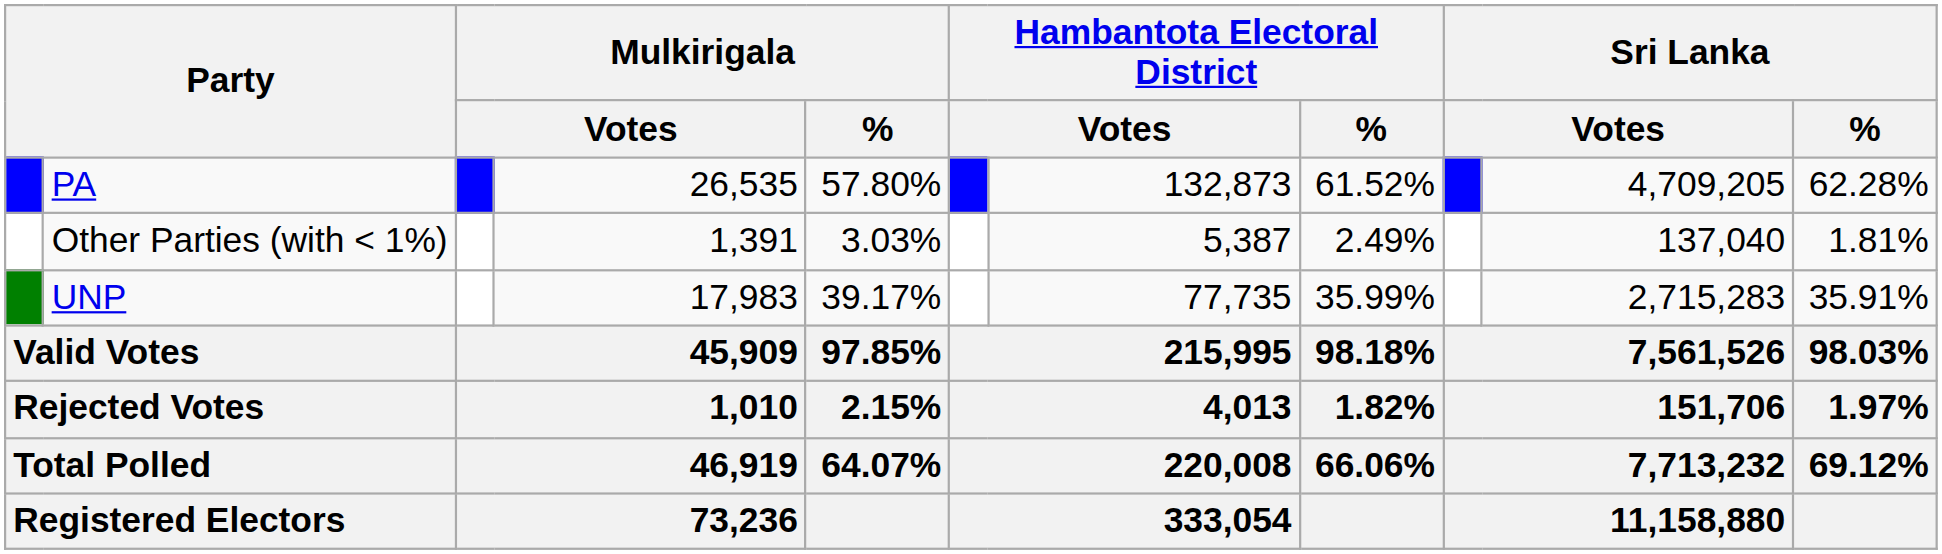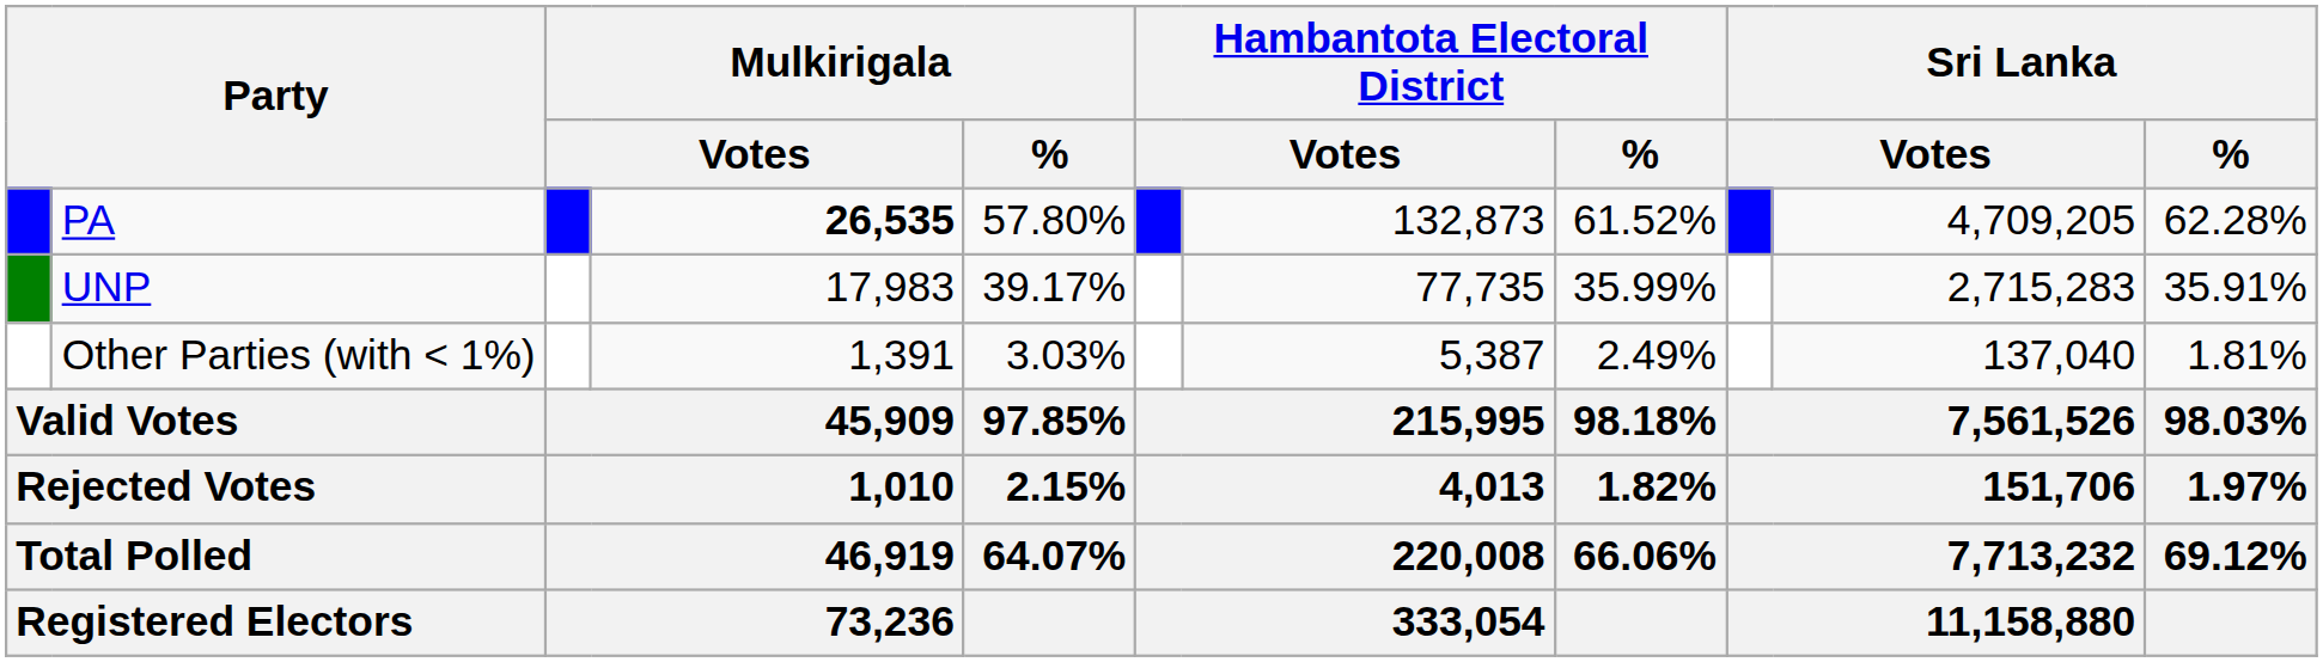 <table class="wikitable">
 <tr>
 <th colspan="2" width="144px"rowspan="2">Party</th>
 <th colspan="3" width="216px">Mulkirigala</th>
 <th colspan="3" width="216px"><a href='#'>Hambantota Electoral District</a></th>
 <th colspan="3" width="216px">Sri Lanka</th>
 </tr>
 <tr>
 <th colspan="2" width="144px">Votes</th>
 <th>%</th>
 <th colspan="2" width="144px">Votes</th>
 <th>%</th>
 <th colspan="2" width="144px">Votes</th>
 <th>%</th>
 </tr>
 <tr>
 <td style="background-color:blue;" width="10px"></td>
 <td style="text-align:left;"><a href='#'>PA</a></td>
 <td style="background-color:blue;" width="10px"></td>
-<td style="text-align:right;">26,535</td>
+<td style="text-align:right;"><strong>26,535</strong></td>
 <td style="text-align:right;">57.80%</td>
 <td style="background-color:blue;" width="10px"></td>
 <td style="text-align:right;">132,873</td>
 <td style="text-align:right;">61.52%</td>
 <td style="background-color:blue;" width="10px"></td>
 <td style="text-align:right;">4,709,205</td>
 <td style="text-align:right;">62.28%</td>
+</tr>
+<tr>
+<td style="background-color:green;" width="10px"></td>
+<td style="text-align:left;"><a href='#'>UNP</a></td>
+<td style="background-color:white;" width="10px"></td>
+<td style="text-align:right;">17,983</td>
+<td style="text-align:right;">39.17%</td>
+<td style="background-color:white;" width="10px"></td>
+<td style="text-align:right;">77,735</td>
+<td style="text-align:right;">35.99%</td>
+<td style="background-color:white;" width="10px"></td>
+<td style="text-align:right;">2,715,283</td>
+<td style="text-align:right;">35.91%</td>
 </tr>
 <tr>
 <td style="background-color:white;" width="10px"></td>
 <td style="text-align:left;">Other Parties (with < 1%)</td>
 <td style="background-color:white;" width="10px"></td>
 <td style="text-align:right;">1,391</td>
 <td style="text-align:right;">3.03%</td>
 <td style="background-color:white;" width="10px"></td>
 <td style="text-align:right;">5,387</td>
 <td style="text-align:right;">2.49%</td>
 <td style="background-color:white;" width="10px"></td>
 <td style="text-align:right;">137,040</td>
 <td style="text-align:right;">1.81%</td>
-</tr>
-<tr>
-<td style="background-color:green;" width="10px"></td>
-<td style="text-align:left;"><a href='#'>UNP</a></td>
-<td style="background-color:white;" width="10px"></td>
-<td style="text-align:right;">17,983</td>
-<td style="text-align:right;">39.17%</td>
-<td style="background-color:white;" width="10px"></td>
-<td style="text-align:right;">77,735</td>
-<td style="text-align:right;">35.99%</td>
-<td style="background-color:white;" width="10px"></td>
-<td style="text-align:right;">2,715,283</td>
-<td style="text-align:right;">35.91%</td>
 </tr>
 <tr>
 <th colspan="2" width="144px"style="text-align:left;">Valid Votes</th>
 <th style="text-align:right;"colspan="2" width="144px">45,909</th>
 <th style="text-align:right;">97.85%</th>
 <th style="text-align:right;"colspan="2" width="144px">215,995</th>
 <th style="text-align:right;">98.18%</th>
 <th style="text-align:right;"colspan="2" width="144px">7,561,526</th>
 <th style="text-align:right;">98.03%</th>
 </tr>
 <tr>
 <th colspan="2" width="144px"style="text-align:left;">Rejected Votes</th>
 <th style="text-align:right;"colspan="2" width="144px">1,010</th>
 <th style="text-align:right;">2.15%</th>
 <th style="text-align:right;"colspan="2" width="144px">4,013</th>
 <th style="text-align:right;">1.82%</th>
 <th style="text-align:right;"colspan="2" width="144px">151,706</th>
 <th style="text-align:right;">1.97%</th>
 </tr>
 <tr>
 <th colspan="2" width="144px"style="text-align:left;">Total Polled</th>
 <th style="text-align:right;"colspan="2" width="144px">46,919</th>
 <th style="text-align:right;">64.07%</th>
 <th style="text-align:right;"colspan="2" width="144px">220,008</th>
 <th style="text-align:right;">66.06%</th>
 <th style="text-align:right;"colspan="2" width="144px">7,713,232</th>
 <th style="text-align:right;">69.12%</th>
 </tr>
 <tr>
 <th colspan="2" width="144px"style="text-align:left;">Registered Electors</th>
 <th style="text-align:right;"colspan="2" width="144px">73,236</th>
 <th></th>
 <th style="text-align:right;"colspan="2" width="144px">333,054</th>
 <th></th>
 <th style="text-align:right;"colspan="2" width="144px">11,158,880</th>
 <th></th>
 </tr>
 </table>
